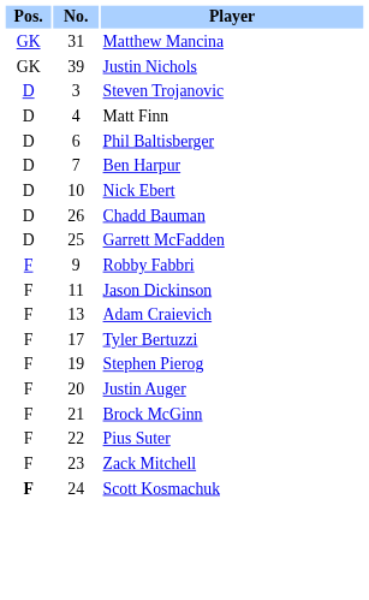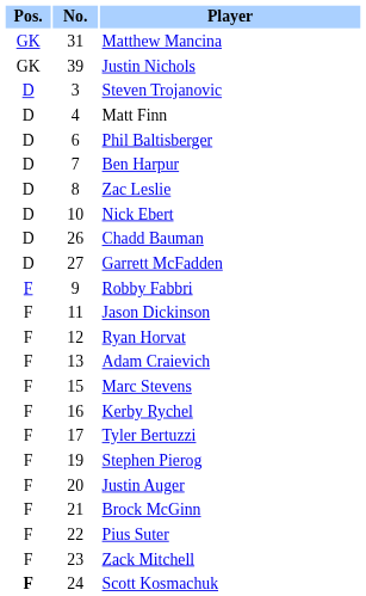 <table border="0" cellspacing="2" cellpadding="2">
 <tr bgcolor=AAD0FF>
 <th width=40>Pos.</th>
 <th width=40>No.</th>
 <th width=250>Player</th>
 </tr>
 <tr>
 <td style="text-align:center;"><a href='#'>GK</a></td>
 <td style="text-align:center;">31</td>
 <td><a href='#'>Matthew Mancina</a></td>
 </tr>
 <tr>
 <td style="text-align:center;">GK</td>
 <td style="text-align:center;">39</td>
 <td><a href='#'>Justin Nichols</a></td>
 </tr>
 <tr>
 <td style="text-align:center;"><a href='#'>D</a></td>
 <td style="text-align:center;">3</td>
 <td><a href='#'>Steven Trojanovic</a></td>
 </tr>
 <tr>
 <td style="text-align:center;">D</td>
 <td style="text-align:center;">4</td>
 <td>Matt Finn</td>
 </tr>
 <tr>
 <td style="text-align:center;">D</td>
 <td style="text-align:center;">6</td>
 <td><a href='#'>Phil Baltisberger</a></td>
 </tr>
 <tr>
 <td style="text-align:center;">D</td>
 <td style="text-align:center;">7</td>
 <td><a href='#'>Ben Harpur</a></td>
 </tr>
 <tr>
 <td style="text-align:center;">D</td>
+<td style="text-align:center;">8</td>
+<td><a href='#'>Zac Leslie</a></td>
+</tr>
+<tr>
+<td style="text-align:center;">D</td>
 <td style="text-align:center;">10</td>
 <td><a href='#'>Nick Ebert</a></td>
 </tr>
 <tr>
 <td style="text-align:center;">D</td>
 <td style="text-align:center;">26</td>
 <td><a href='#'>Chadd Bauman</a></td>
 </tr>
 <tr>
 <td style="text-align:center;">D</td>
-<td style="text-align:center;">25</td>
+<td style="text-align:center;">27</td>
 <td><a href='#'>Garrett McFadden</a></td>
 </tr>
 <tr>
 <td style="text-align:center;"><a href='#'>F</a></td>
 <td style="text-align:center;">9</td>
 <td><a href='#'>Robby Fabbri</a></td>
 </tr>
 <tr>
 <td style="text-align:center;">F</td>
 <td style="text-align:center;">11</td>
 <td><a href='#'>Jason Dickinson</a></td>
 </tr>
 <tr>
 <td style="text-align:center;">F</td>
+<td style="text-align:center;">12</td>
+<td><a href='#'>Ryan Horvat</a></td>
+</tr>
+<tr>
+<td style="text-align:center;">F</td>
 <td style="text-align:center;">13</td>
 <td><a href='#'>Adam Craievich</a></td>
+</tr>
+<tr>
+<td style="text-align:center;">F</td>
+<td style="text-align:center;">15</td>
+<td><a href='#'>Marc Stevens</a></td>
+</tr>
+<tr>
+<td style="text-align:center;">F</td>
+<td style="text-align:center;">16</td>
+<td><a href='#'>Kerby Rychel</a></td>
 </tr>
 <tr>
 <td style="text-align:center;">F</td>
 <td style="text-align:center;">17</td>
 <td><a href='#'>Tyler Bertuzzi</a></td>
 </tr>
 <tr>
 <td style="text-align:center;">F</td>
 <td style="text-align:center;">19</td>
 <td><a href='#'>Stephen Pierog</a></td>
 </tr>
 <tr>
 <td style="text-align:center;">F</td>
 <td style="text-align:center;">20</td>
 <td><a href='#'>Justin Auger</a></td>
 </tr>
 <tr>
 <td style="text-align:center;">F</td>
 <td style="text-align:center;">21</td>
 <td><a href='#'>Brock McGinn</a></td>
 </tr>
 <tr>
 <td style="text-align:center;">F</td>
 <td style="text-align:center;">22</td>
 <td><a href='#'>Pius Suter</a></td>
 </tr>
 <tr>
 <td style="text-align:center;">F</td>
 <td style="text-align:center;">23</td>
 <td><a href='#'>Zack Mitchell</a></td>
 </tr>
 <tr>
 <td style="text-align:center;"><strong>F</strong></td>
 <td style="text-align:center;">24</td>
 <td><a href='#'>Scott Kosmachuk</a></td>
 </tr>
 </table>
